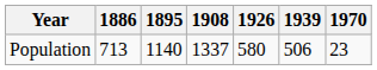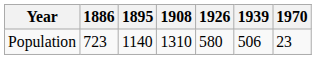 <table class="wikitable">
 <tr>
 <th>Year</th>
 <th>1886</th>
 <th>1895</th>
 <th>1908</th>
 <th>1926</th>
 <th>1939</th>
 <th>1970</th>
 </tr>
 <tr>
 <td>Population</td>
-<td>713</td>
+<td>723</td>
 <td>1140</td>
-<td>1337</td>
+<td>1310</td>
 <td>580</td>
 <td>506</td>
 <td>23</td>
 </tr>
 </table>
